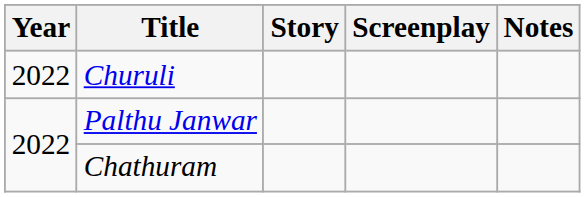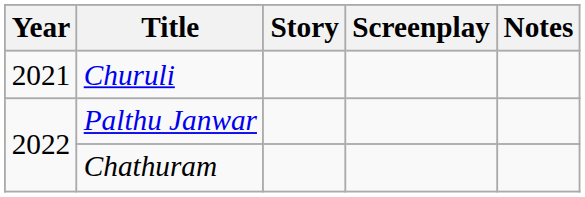 <table class="wikitable plainrowheaders sortable">
 <tr>
 <th scope="col">Year</th>
 <th scope="col">Title</th>
 <th scope="col">Story</th>
 <th scope="col">Screenplay</th>
 <th scope="col" class="unsortable">Notes</th>
 </tr>
 <tr>
-<td>2022</td>
+<td>2021</td>
 <td><em><a href='#'>Churuli</a></em></td>
 <td></td>
 <td></td>
 <td></td>
 </tr>
 <tr>
 <td rowspan=2>2022</td>
 <td><em><a href='#'>Palthu Janwar</a></em></td>
 <td></td>
 <td></td>
 <td></td>
 </tr>
 <tr>
 <td><em>Chathuram</em></td>
 <td></td>
 <td></td>
 <td></td>
 </tr>
 </table>
